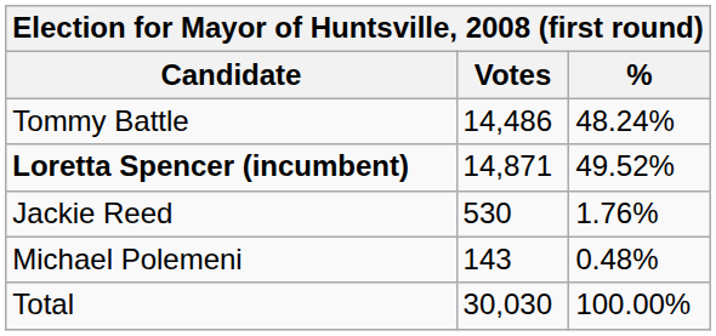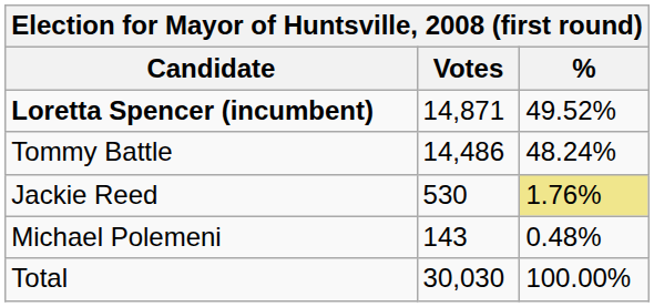 <table class="wikitable">
 <tr>
 <th colspan="3">Election for Mayor of Huntsville, 2008 (first round)</th>
 </tr>
 <tr>
 <th>Candidate</th>
 <th>Votes</th>
 <th>%</th>
 </tr>
 <tr>
+<td><strong>Loretta Spencer (incumbent)</strong></td>
+<td>14,871</td>
+<td>49.52%</td>
+</tr>
+<tr>
 <td>Tommy Battle</td>
 <td>14,486</td>
 <td>48.24%</td>
 </tr>
 <tr>
-<td><strong>Loretta Spencer (incumbent)</strong></td>
-<td>14,871</td>
-<td>49.52%</td>
-</tr>
-<tr>
 <td>Jackie Reed</td>
 <td>530</td>
-<td>1.76%</td>
+<td style="background: khaki;">1.76%</td>
 </tr>
 <tr>
 <td>Michael Polemeni</td>
 <td>143</td>
 <td>0.48%</td>
 </tr>
 <tr>
 <td>Total</td>
 <td>30,030</td>
 <td>100.00%</td>
 </tr>
 </table>
